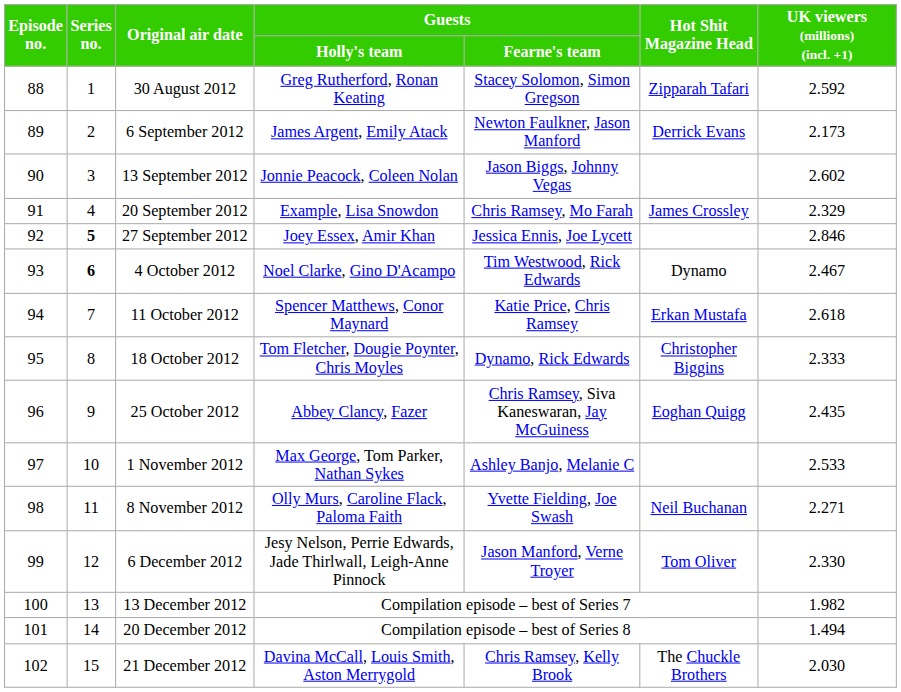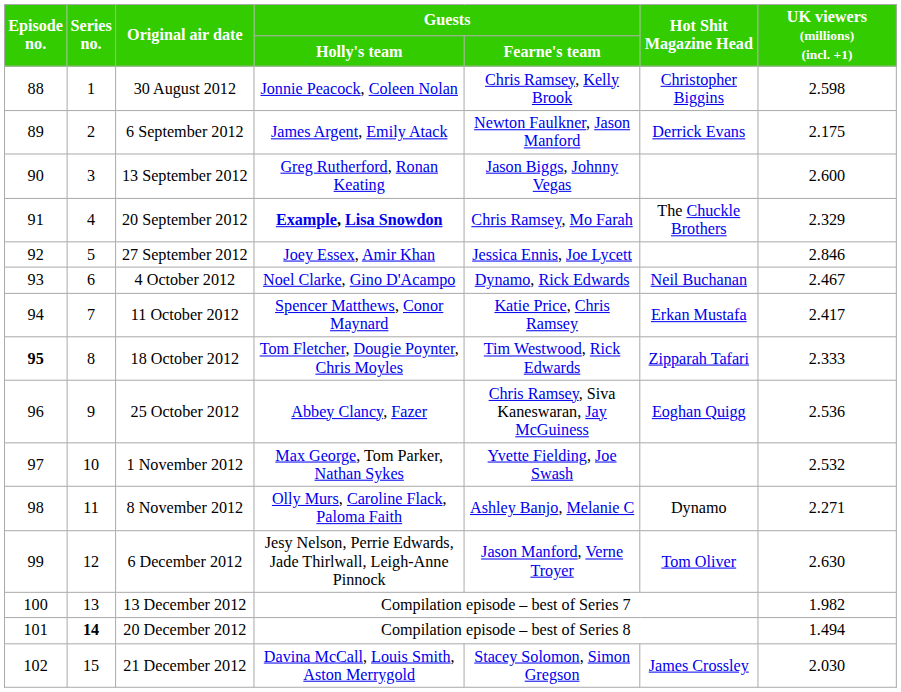 <table class="wikitable" style="width:100%; background:#fff; text-align:center;">
 <tr style="color:White">
 <th rowspan="2" style="background:#3c0; width:20px;">Episode<br>no.</th>
 <th rowspan="2" style="background:#3c0; width:20px;">Series<br>no.</th>
 <th rowspan="2" style="background:#3c0; width:130px;">Original air date</th>
 <th colspan="2" style="background:#3c0;">Guests</th>
 <th rowspan="2" style="background:#3c0;">Hot Shit Magazine Head</th>
 <th rowspan="2" style="background:#3c0; width:130px;">UK viewers <small>(millions)</small><br><small>(incl. +1)</small></th>
 </tr>
 <tr style="color:White">
 <th style="background:#3c0;">Holly's team</th>
 <th style="background:#3c0;">Fearne's team</th>
 </tr>
 <tr>
 <td>88</td>
 <td>1</td>
 <td>30 August 2012</td>
-<td><a href='#'>Greg Rutherford</a>, <a href='#'>Ronan Keating</a></td>
-<td><a href='#'>Stacey Solomon</a>, <a href='#'>Simon Gregson</a></td>
-<td><a href='#'>Zipparah Tafari</a></td>
-<td>2.592</td>
+<td><a href='#'>Jonnie Peacock</a>, <a href='#'>Coleen Nolan</a></td>
+<td><a href='#'>Chris Ramsey</a>, <a href='#'>Kelly Brook</a></td>
+<td><a href='#'>Christopher Biggins</a></td>
+<td>2.598</td>
 </tr>
 <tr>
 <td>89</td>
 <td>2</td>
 <td>6 September 2012</td>
 <td><a href='#'>James Argent</a>, <a href='#'>Emily Atack</a></td>
 <td><a href='#'>Newton Faulkner</a>, <a href='#'>Jason Manford</a></td>
 <td><a href='#'>Derrick Evans</a></td>
-<td>2.173</td>
+<td>2.175</td>
 </tr>
 <tr>
 <td>90</td>
 <td>3</td>
 <td>13 September 2012</td>
-<td><a href='#'>Jonnie Peacock</a>, <a href='#'>Coleen Nolan</a></td>
+<td><a href='#'>Greg Rutherford</a>, <a href='#'>Ronan Keating</a></td>
 <td><a href='#'>Jason Biggs</a>, <a href='#'>Johnny Vegas</a></td>
 <td></td>
-<td>2.602</td>
+<td>2.600</td>
 </tr>
 <tr>
 <td>91</td>
 <td>4</td>
 <td>20 September 2012</td>
-<td><a href='#'>Example</a>, <a href='#'>Lisa Snowdon</a></td>
+<td><strong><a href='#'>Example</a>, <a href='#'>Lisa Snowdon</a></strong></td>
 <td><a href='#'>Chris Ramsey</a>, <a href='#'>Mo Farah</a></td>
-<td><a href='#'>James Crossley</a></td>
+<td>The <a href='#'>Chuckle Brothers</a></td>
 <td>2.329</td>
 </tr>
 <tr>
 <td>92</td>
-<td><strong>5</strong></td>
+<td>5</td>
 <td>27 September 2012</td>
 <td><a href='#'>Joey Essex</a>, <a href='#'>Amir Khan</a></td>
 <td><a href='#'>Jessica Ennis</a>, <a href='#'>Joe Lycett</a></td>
 <td></td>
 <td>2.846</td>
 </tr>
 <tr>
 <td>93</td>
-<td><strong>6</strong></td>
+<td>6</td>
 <td>4 October 2012</td>
 <td><a href='#'>Noel Clarke</a>, <a href='#'>Gino D'Acampo</a></td>
-<td><a href='#'>Tim Westwood</a>, <a href='#'>Rick Edwards</a></td>
-<td>Dynamo</td>
+<td><a href='#'>Dynamo</a>, <a href='#'>Rick Edwards</a></td>
+<td><a href='#'>Neil Buchanan</a></td>
 <td>2.467</td>
 </tr>
 <tr>
 <td>94</td>
 <td>7</td>
 <td>11 October 2012</td>
 <td><a href='#'>Spencer Matthews</a>, <a href='#'>Conor Maynard</a></td>
 <td><a href='#'>Katie Price</a>, <a href='#'>Chris Ramsey</a></td>
 <td><a href='#'>Erkan Mustafa</a></td>
-<td>2.618</td>
+<td>2.417</td>
 </tr>
 <tr>
-<td>95</td>
+<td><strong>95</strong></td>
 <td>8</td>
 <td>18 October 2012</td>
 <td><a href='#'>Tom Fletcher</a>, <a href='#'>Dougie Poynter</a>, <a href='#'>Chris Moyles</a></td>
-<td><a href='#'>Dynamo</a>, <a href='#'>Rick Edwards</a></td>
-<td><a href='#'>Christopher Biggins</a></td>
+<td><a href='#'>Tim Westwood</a>, <a href='#'>Rick Edwards</a></td>
+<td><a href='#'>Zipparah Tafari</a></td>
 <td>2.333</td>
 </tr>
 <tr>
 <td>96</td>
 <td>9</td>
 <td>25 October 2012</td>
 <td><a href='#'>Abbey Clancy</a>, <a href='#'>Fazer</a></td>
 <td><a href='#'>Chris Ramsey</a>, Siva Kaneswaran, <a href='#'>Jay McGuiness</a></td>
 <td><a href='#'>Eoghan Quigg</a></td>
-<td>2.435</td>
+<td>2.536</td>
 </tr>
 <tr>
 <td>97</td>
 <td>10</td>
 <td>1 November 2012</td>
 <td><a href='#'>Max George</a>, Tom Parker, <a href='#'>Nathan Sykes</a></td>
-<td><a href='#'>Ashley Banjo</a>, <a href='#'>Melanie C</a></td>
+<td><a href='#'>Yvette Fielding</a>, <a href='#'>Joe Swash</a></td>
 <td></td>
-<td>2.533</td>
+<td>2.532</td>
 </tr>
 <tr>
 <td>98</td>
 <td>11</td>
 <td>8 November 2012</td>
 <td><a href='#'>Olly Murs</a>, <a href='#'>Caroline Flack</a>, <a href='#'>Paloma Faith</a></td>
-<td><a href='#'>Yvette Fielding</a>, <a href='#'>Joe Swash</a></td>
-<td><a href='#'>Neil Buchanan</a></td>
+<td><a href='#'>Ashley Banjo</a>, <a href='#'>Melanie C</a></td>
+<td>Dynamo</td>
 <td>2.271</td>
 </tr>
 <tr>
 <td>99</td>
 <td>12</td>
 <td>6 December 2012</td>
 <td>Jesy Nelson, Perrie Edwards, Jade Thirlwall, Leigh-Anne Pinnock</td>
 <td><a href='#'>Jason Manford</a>, <a href='#'>Verne Troyer</a></td>
 <td><a href='#'>Tom Oliver</a></td>
-<td>2.330</td>
+<td>2.630</td>
 </tr>
 <tr>
 <td>100</td>
 <td>13</td>
 <td>13 December 2012</td>
 <td colspan=3>Compilation episode – best of Series 7</td>
 <td>1.982</td>
 </tr>
 <tr>
 <td>101</td>
-<td>14</td>
+<td><strong>14</strong></td>
 <td>20 December 2012</td>
 <td colspan=3>Compilation episode – best of Series 8</td>
 <td>1.494</td>
 </tr>
 <tr>
 <td>102</td>
 <td>15</td>
 <td>21 December 2012</td>
 <td><a href='#'>Davina McCall</a>, <a href='#'>Louis Smith</a>, <a href='#'>Aston Merrygold</a></td>
-<td><a href='#'>Chris Ramsey</a>, <a href='#'>Kelly Brook</a></td>
-<td>The <a href='#'>Chuckle Brothers</a></td>
+<td><a href='#'>Stacey Solomon</a>, <a href='#'>Simon Gregson</a></td>
+<td><a href='#'>James Crossley</a></td>
 <td>2.030</td>
 </tr>
 </table>
